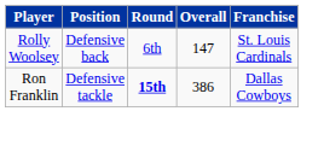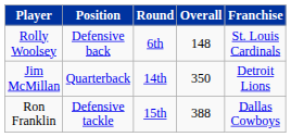 <table class="wikitable" width="50%">
 <tr align="center"  style="background:#0033A0;color:white;"   >
 <td><strong>Player</strong></td>
 <td><strong>Position</strong></td>
 <td><strong>Round</strong></td>
 <td><strong>Overall</strong></td>
 <td><strong>Franchise</strong></td>
 </tr>
 <tr align="center" bgcolor="">
 <td><a href='#'>Rolly Woolsey</a></td>
 <td><a href='#'>Defensive back</a></td>
 <td><a href='#'>6th</a></td>
-<td>147</td>
+<td>148</td>
 <td><a href='#'>St. Louis Cardinals</a></td>
+</tr>
+<tr align="center" bgcolor="">
+<td><a href='#'>Jim McMillan</a></td>
+<td><a href='#'>Quarterback</a></td>
+<td><a href='#'>14th</a></td>
+<td>350</td>
+<td><a href='#'>Detroit Lions</a></td>
 </tr>
 <tr align="center" bgcolor="">
 <td>Ron Franklin</td>
 <td><a href='#'>Defensive tackle</a></td>
-<td><strong><a href='#'>15th</a></strong></td>
-<td>386</td>
+<td><a href='#'>15th</a></td>
+<td>388</td>
 <td><a href='#'>Dallas Cowboys</a></td>
 </tr>
 </table>
